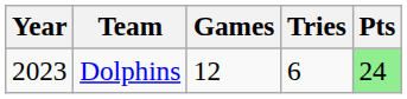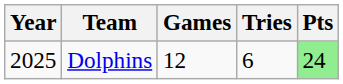 <table class="wikitable">
 <tr>
 <th>Year</th>
 <th>Team</th>
 <th>Games</th>
 <th>Tries</th>
 <th>Pts</th>
 </tr>
 <tr>
-<td>2023</td>
+<td>2025</td>
 <td rowspan="2"> <a href='#'>Dolphins</a></td>
 <td>12</td>
 <td>6</td>
 <td style="background: lightgreen;">24</td>
 </tr>
 </table>
